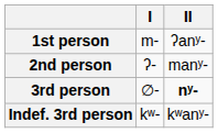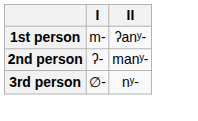 <table class="wikitable">
 <tr>
 <th></th>
 <th>I</th>
 <th>II</th>
 </tr>
 <tr align="center">
 <th>1st person</th>
 <td>m-</td>
 <td>ʔanʸ-</td>
 </tr>
 <tr align="center">
 <th>2nd person</th>
 <td>ʔ-</td>
 <td>manʸ-</td>
 </tr>
 <tr align="center">
 <th>3rd person</th>
 <td>∅-</td>
-<td><strong>nʸ-</strong></td>
-</tr>
-<tr align="center">
-<th>Indef. 3rd person</th>
-<td>kʷ-</td>
-<td>kʷanʸ-</td>
+<td>nʸ-</td>
 </tr>
 </table>
